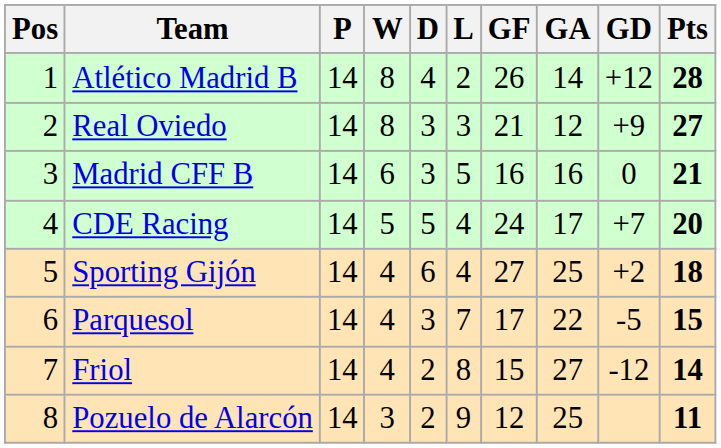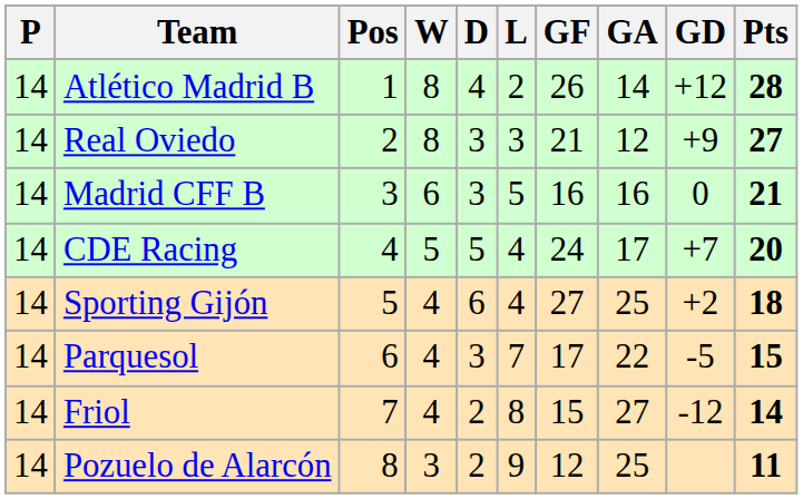 <table class="wikitable sortable" style="text-align: center;">
 <tr>
+<th align="center">P</th>
+<th align="center">Team</th>
 <th align="center">Pos</th>
-<th align="center">Team</th>
-<th align="center">P</th>
 <th align="center">W</th>
 <th align="center">D</th>
 <th align="center">L</th>
 <th align="center">GF</th>
 <th align="center">GA</th>
 <th align="center">GD</th>
 <th align="center">Pts</th>
 </tr>
 <tr style="background:#D0FFD0;" align="center">
+<td>14</td>
+<td style="text-align:left;"><a href='#'>Atlético Madrid B</a></td>
 <td style="text-align:right;">1</td>
-<td style="text-align:left;"><a href='#'>Atlético Madrid B</a></td>
-<td>14</td>
 <td>8</td>
 <td>4</td>
 <td>2</td>
 <td>26</td>
 <td>14</td>
 <td>+12</td>
 <td><strong>28</strong></td>
 </tr>
 <tr style="background:#D0FFD0;" align="center">
+<td>14</td>
+<td style="text-align:left;"><a href='#'>Real Oviedo</a></td>
 <td style="text-align:right;">2</td>
-<td style="text-align:left;"><a href='#'>Real Oviedo</a></td>
-<td>14</td>
 <td>8</td>
 <td>3</td>
 <td>3</td>
 <td>21</td>
 <td>12</td>
 <td>+9</td>
 <td><strong>27</strong></td>
 </tr>
 <tr style="background:#D0FFD0;" align="center">
+<td>14</td>
+<td style="text-align:left;"><a href='#'>Madrid CFF B</a></td>
 <td style="text-align:right;">3</td>
-<td style="text-align:left;"><a href='#'>Madrid CFF B</a></td>
-<td>14</td>
 <td>6</td>
 <td>3</td>
 <td>5</td>
 <td>16</td>
 <td>16</td>
 <td>0</td>
 <td><strong>21</strong></td>
 </tr>
 <tr style="background:#D0FFD0;" align="center">
+<td>14</td>
+<td style="text-align:left;"><a href='#'>CDE Racing</a></td>
 <td style="text-align:right;">4</td>
-<td style="text-align:left;"><a href='#'>CDE Racing</a></td>
-<td>14</td>
 <td>5</td>
 <td>5</td>
 <td>4</td>
 <td>24</td>
 <td>17</td>
 <td>+7</td>
 <td><strong>20</strong></td>
 </tr>
 <tr style="background:#FFE4B5;" align="center">
+<td>14</td>
+<td style="text-align:left;"><a href='#'>Sporting Gijón</a></td>
 <td style="text-align:right;">5</td>
-<td style="text-align:left;"><a href='#'>Sporting Gijón</a></td>
-<td>14</td>
 <td>4</td>
 <td>6</td>
 <td>4</td>
 <td>27</td>
 <td>25</td>
 <td>+2</td>
 <td><strong>18</strong></td>
 </tr>
 <tr style="background:#FFE4B5;" align="center">
+<td>14</td>
+<td style="text-align:left;"><a href='#'>Parquesol</a></td>
 <td style="text-align:right;">6</td>
-<td style="text-align:left;"><a href='#'>Parquesol</a></td>
-<td>14</td>
 <td>4</td>
 <td>3</td>
 <td>7</td>
 <td>17</td>
 <td>22</td>
 <td>-5</td>
 <td><strong>15</strong></td>
 </tr>
 <tr style="background:#FFE4B5;" align="center">
+<td>14</td>
+<td style="text-align:left;"><a href='#'>Friol</a></td>
 <td style="text-align:right;">7</td>
-<td style="text-align:left;"><a href='#'>Friol</a></td>
-<td>14</td>
 <td>4</td>
 <td>2</td>
 <td>8</td>
 <td>15</td>
 <td>27</td>
 <td>-12</td>
 <td><strong>14</strong></td>
 </tr>
 <tr style="background:#FFE4B5;" align="center">
+<td>14</td>
+<td style="text-align:left;"><a href='#'>Pozuelo de Alarcón</a></td>
 <td style="text-align:right;">8</td>
-<td style="text-align:left;"><a href='#'>Pozuelo de Alarcón</a></td>
-<td>14</td>
 <td>3</td>
 <td>2</td>
 <td>9</td>
 <td>12</td>
 <td>25</td>
 <td></td>
 <td><strong>11</strong></td>
 </tr>
 </table>
